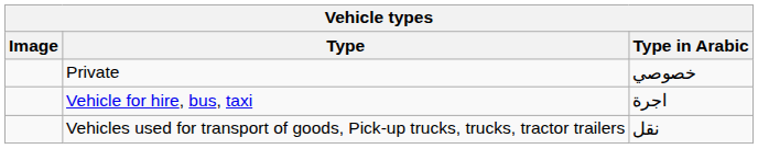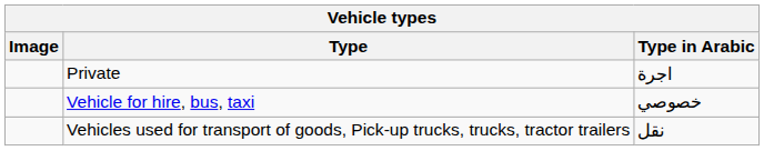 <table class="wikitable">
 <tr>
 <th colspan=5>Vehicle types</th>
 </tr>
 <tr>
 <th>Image</th>
 <th>Type</th>
 <th>Type in Arabic</th>
 </tr>
 <tr>
 <td></td>
 <td>Private</td>
-<td>خصوصي</td>
+<td>اجرة</td>
 </tr>
 <tr>
 <td></td>
 <td><a href='#'>Vehicle for hire</a>, <a href='#'>bus</a>, <a href='#'>taxi</a></td>
-<td>اجرة</td>
+<td>خصوصي</td>
 </tr>
 <tr>
 <td></td>
 <td>Vehicles used for transport of goods, Pick-up trucks, trucks, tractor trailers</td>
 <td>نقل</td>
 </tr>
 </table>
